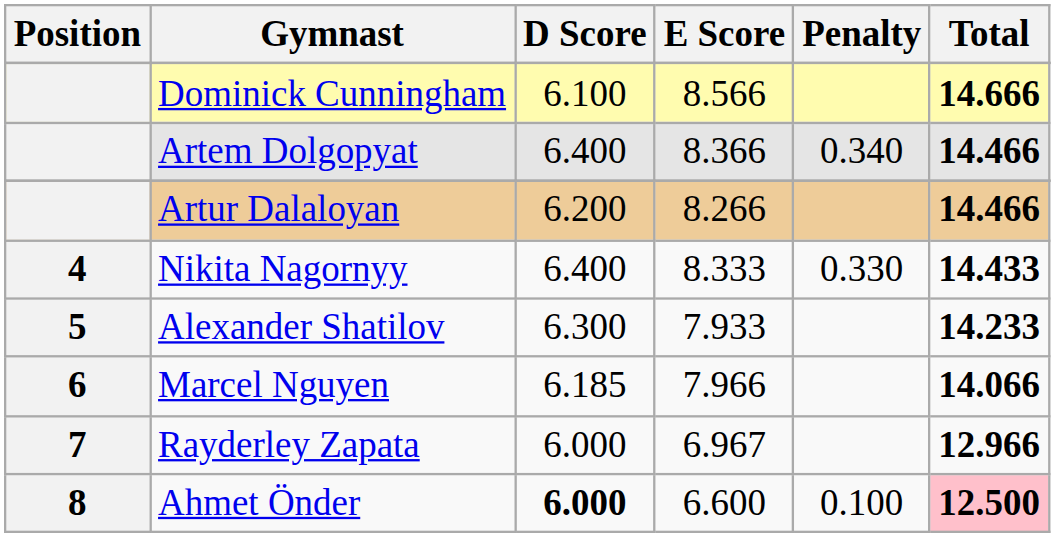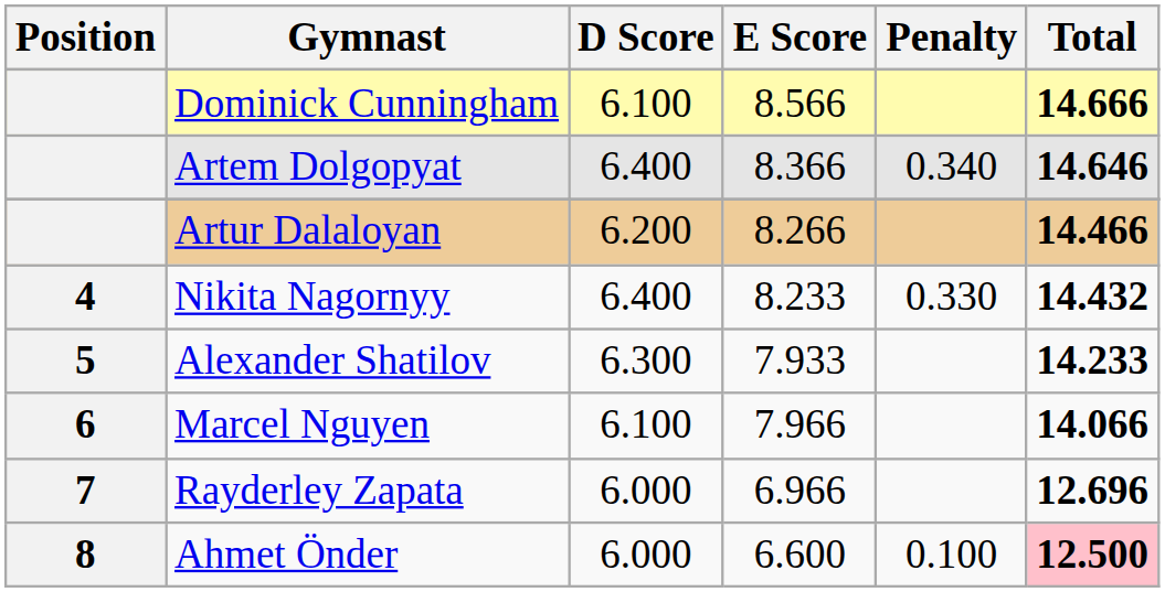 <table style="text-align:center;" class="wikitable sortable">
 <tr>
 <th>Position</th>
 <th>Gymnast</th>
 <th>D Score</th>
 <th>E Score</th>
 <th>Penalty</th>
 <th>Total</th>
 </tr>
 <tr>
 </tr>
 <tr>
 </tr>
 <tr style="background:#fffcaf;">
 <th scope="row" style="text-align:center"></th>
 <td style="text-align:left;"> <a href='#'>Dominick Cunningham</a></td>
 <td>6.100</td>
 <td>8.566</td>
 <td></td>
 <td><strong>14.666</strong></td>
 </tr>
 <tr style="background:#e5e5e5;">
 <th scope="row" style="text-align:center"></th>
 <td style="text-align:left;"> <a href='#'>Artem Dolgopyat</a></td>
 <td>6.400</td>
 <td>8.366</td>
 <td>0.340</td>
-<td><strong>14.466</strong></td>
+<td><strong>14.646</strong></td>
 </tr>
 <tr>
 </tr>
 <tr style="background:#ec9;">
 <th scope="row" style="text-align:center"></th>
 <td style="text-align:left;"> <a href='#'>Artur Dalaloyan</a></td>
 <td>6.200</td>
 <td>8.266</td>
 <td></td>
 <td><strong>14.466</strong></td>
 </tr>
 <tr>
 <th>4</th>
 <td style="text-align:left;"> <a href='#'>Nikita Nagornyy</a></td>
 <td>6.400</td>
-<td>8.333</td>
+<td>8.233</td>
 <td>0.330</td>
-<td><strong>14.433</strong></td>
+<td><strong>14.432</strong></td>
 </tr>
 <tr>
 <th>5</th>
 <td style="text-align:left;"> <a href='#'>Alexander Shatilov</a></td>
 <td>6.300</td>
 <td>7.933</td>
 <td></td>
 <td><strong>14.233</strong></td>
 </tr>
 <tr>
 <th>6</th>
 <td style="text-align:left;"> <a href='#'>Marcel Nguyen</a></td>
-<td>6.185</td>
+<td>6.100</td>
 <td>7.966</td>
 <td></td>
 <td><strong>14.066</strong></td>
 </tr>
 <tr>
 <th>7</th>
 <td style="text-align:left;"> <a href='#'>Rayderley Zapata</a></td>
 <td>6.000</td>
-<td>6.967</td>
+<td>6.966</td>
 <td></td>
-<td><strong>12.966</strong></td>
+<td><strong>12.696</strong></td>
 </tr>
 <tr>
 <th>8</th>
 <td style="text-align:left;"> <a href='#'>Ahmet Önder</a></td>
-<td><strong>6.000</strong></td>
+<td>6.000</td>
 <td>6.600</td>
 <td>0.100</td>
 <td style="background: pink;"><strong>12.500</strong></td>
 </tr>
 </table>
